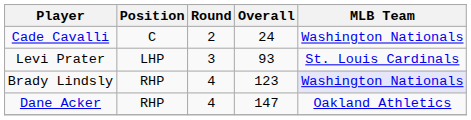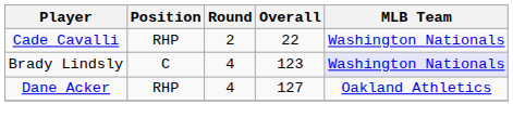 <table class="wikitable" style="text-align:center;">
 <tr>
 <th>Player</th>
 <th>Position</th>
 <th>Round</th>
 <th>Overall</th>
 <th>MLB Team</th>
 </tr>
 <tr>
 <td><a href='#'>Cade Cavalli</a></td>
-<td>C</td>
+<td>RHP</td>
 <td>2</td>
-<td>24</td>
+<td>22</td>
 <td><a href='#'>Washington Nationals</a></td>
 </tr>
 <tr>
-<td>Levi Prater</td>
-<td>LHP</td>
-<td>3</td>
-<td>93</td>
-<td><a href='#'>St. Louis Cardinals</a></td>
-</tr>
-<tr>
 <td>Brady Lindsly</td>
-<td>RHP</td>
+<td>C</td>
 <td>4</td>
 <td>123</td>
 <td style="background: lavender;"><a href='#'>Washington Nationals</a></td>
 </tr>
 <tr>
 <td><a href='#'>Dane Acker</a></td>
 <td>RHP</td>
 <td>4</td>
-<td>147</td>
+<td>127</td>
 <td><a href='#'>Oakland Athletics</a></td>
 </tr>
 <tr>
 </tr>
 </table>
